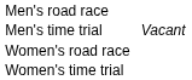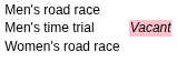 <table>
 <tr>
 <td>Men's road race<br></td>
 <td></td>
 <td></td>
 <td></td>
 </tr>
 <tr>
 <td>Men's time trial<br></td>
 <td></td>
 <td></td>
-<td><em>Vacant</em></td>
+<td style="background: pink;"><em>Vacant</em></td>
 </tr>
 <tr>
 <td>Women's road race<br></td>
 <td></td>
 <td></td>
 <td></td>
 </tr>
-<tr>
-<td>Women's time trial<br></td>
-<td></td>
-<td></td>
-<td></td>
-</tr>
 </table>
